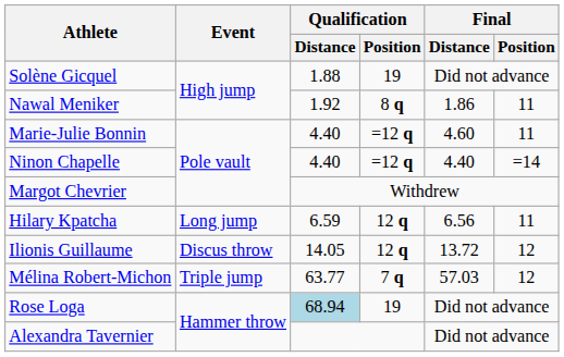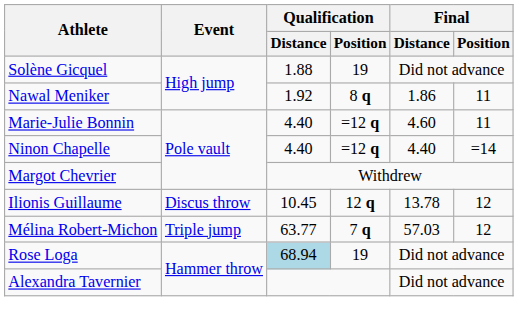 <table class="wikitable" style="font-size:90%">
 <tr>
 <th rowspan="2">Athlete</th>
 <th rowspan="2">Event</th>
 <th colspan="2">Qualification</th>
 <th colspan="2">Final</th>
 </tr>
 <tr style="font-size:95%">
 <th>Distance</th>
 <th>Position</th>
 <th>Distance</th>
 <th>Position</th>
 </tr>
 <tr align=center>
 <td align=left><a href='#'>Solène Gicquel</a></td>
 <td align=left rowspan=2><a href='#'>High jump</a></td>
 <td>1.88</td>
 <td>19</td>
 <td colspan="2">Did not advance</td>
 </tr>
 <tr align=center>
 <td align=left><a href='#'>Nawal Meniker</a></td>
 <td>1.92</td>
 <td>8 <strong>q</strong></td>
 <td>1.86</td>
 <td>11</td>
 </tr>
 <tr align=center>
 <td align=left><a href='#'>Marie-Julie Bonnin</a></td>
 <td align=left rowspan=3><a href='#'>Pole vault</a></td>
 <td>4.40</td>
 <td>=12 <strong>q</strong></td>
 <td>4.60</td>
 <td>11</td>
 </tr>
 <tr align=center>
 <td align=left><a href='#'>Ninon Chapelle</a></td>
 <td>4.40</td>
 <td>=12 <strong>q</strong></td>
 <td>4.40</td>
 <td>=14</td>
 </tr>
 <tr align=center>
 <td align=left><a href='#'>Margot Chevrier</a></td>
 <td colspan=4>Withdrew</td>
 </tr>
 <tr align=center>
-<td align=left><a href='#'>Hilary Kpatcha</a></td>
-<td align=left><a href='#'>Long jump</a></td>
-<td>6.59</td>
-<td>12 <strong>q</strong></td>
-<td>6.56</td>
-<td>11</td>
-</tr>
-<tr align=center>
 <td align=left><a href='#'>Ilionis Guillaume</a></td>
 <td align=left><a href='#'>Discus throw</a></td>
-<td>14.05</td>
+<td>10.45</td>
 <td>12 <strong>q</strong></td>
-<td>13.72</td>
+<td>13.78</td>
 <td>12</td>
 </tr>
 <tr align=center>
 <td align=left><a href='#'>Mélina Robert-Michon</a></td>
 <td align=left><a href='#'>Triple jump</a></td>
 <td>63.77 <strong></strong></td>
 <td>7 <strong>q</strong></td>
 <td>57.03</td>
 <td>12</td>
 </tr>
 <tr align=center>
 <td align=left><a href='#'>Rose Loga</a></td>
 <td align=left rowspan=2><a href='#'>Hammer throw</a></td>
 <td style="background: lightblue;">68.94</td>
 <td>19</td>
 <td colspan=2>Did not advance</td>
 </tr>
 <tr align=center>
 <td align=left><a href='#'>Alexandra Tavernier</a></td>
 <td colspan=2></td>
 <td colspan=2>Did not advance</td>
 </tr>
 </table>
